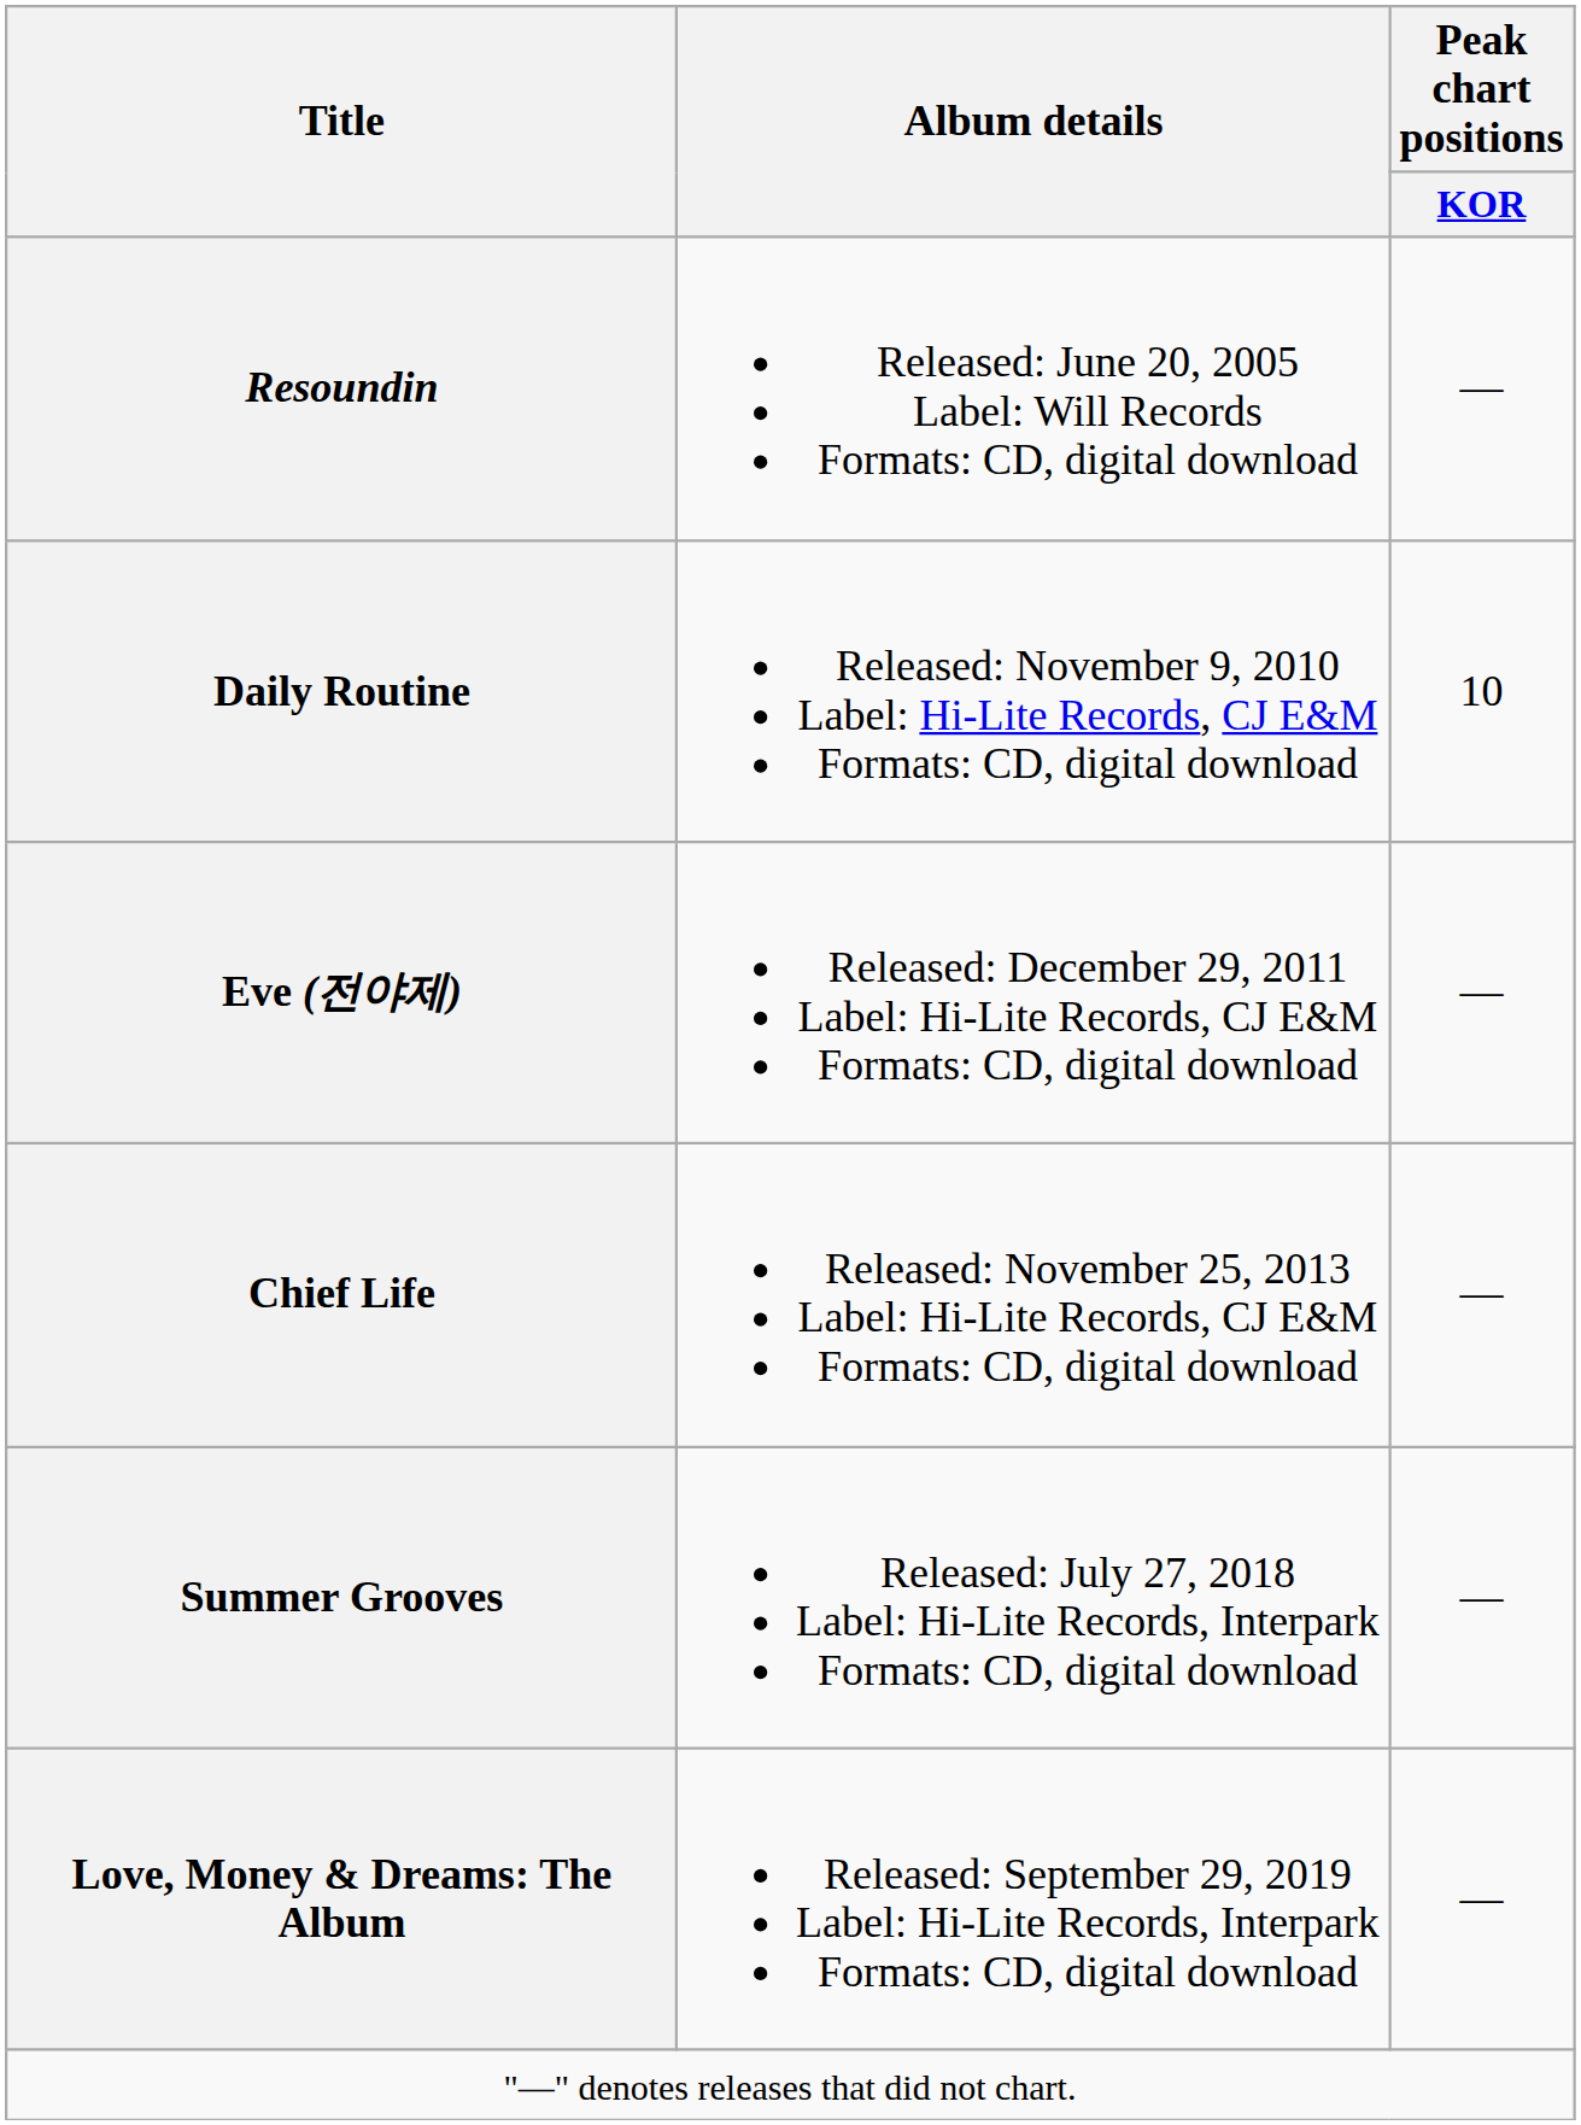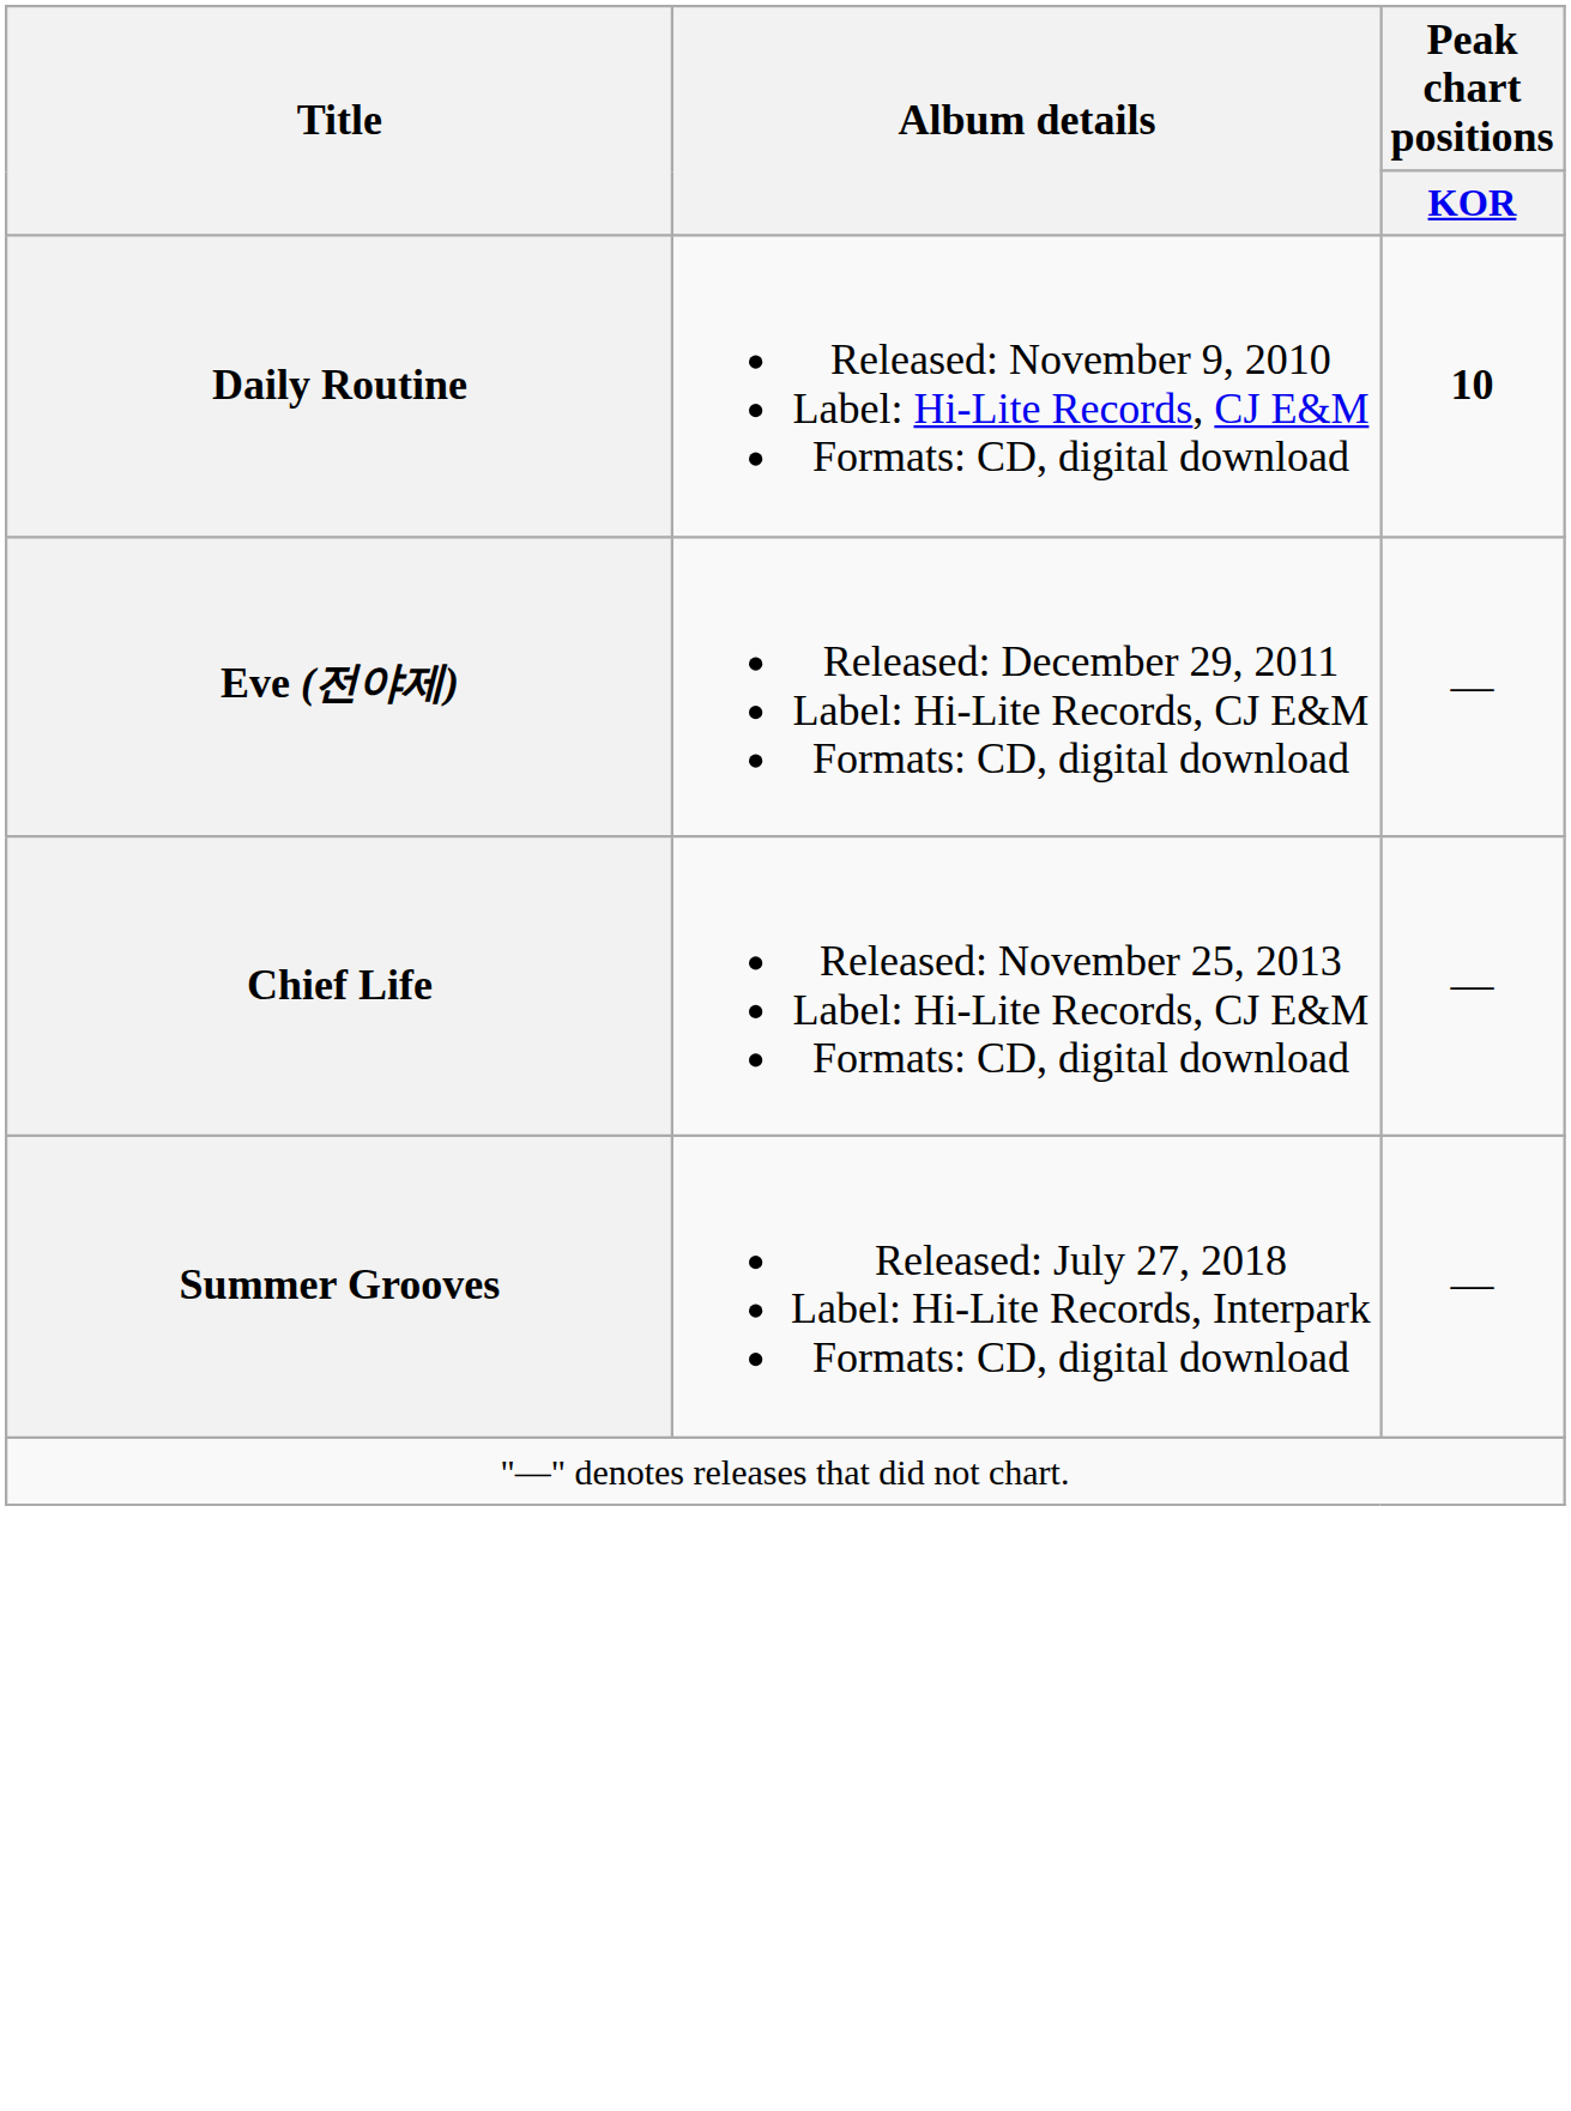 <table class="wikitable plainrowheaders" style="text-align:center;">
 <tr>
 <th scope="col" rowspan="2" style="width:15em;">Title</th>
 <th scope="col" rowspan="2">Album details</th>
 <th scope="col" colspan="1">Peak chart positions</th>
 </tr>
 <tr>
 <th scope="col" style="width:2.5em;font-size:90%;"><a href='#'>KOR</a><br></th>
 </tr>
 <tr>
-<th scope="row"><em>Resoundin<strong></th>
-<td><br><ul><li>Released: June 20, 2005</li><li>Label: Will Records</li><li>Formats: CD, digital download</li></ul></td>
-<td>—</td>
-</tr>
-<tr>
 <th scope="row"></em>Daily Routine<em></th>
 <td><br><ul><li>Released: November 9, 2010</li><li>Label: <a href='#'>Hi-Lite Records</a>, <a href='#'>CJ E&M</a></li><li>Formats: CD, digital download</li></ul></td>
-<td>10</td>
+<td><strong>10</strong></td>
 </tr>
 <tr>
 <th scope="row"></em>Eve<em> (전야제)</th>
 <td><br><ul><li>Released: December 29, 2011</li><li>Label: Hi-Lite Records, CJ E&M</li><li>Formats: CD, digital download</li></ul></td>
 <td>—</td>
 </tr>
 <tr>
 <th scope="row"></em>Chief Life<em></th>
 <td><br><ul><li>Released: November 25, 2013</li><li>Label: Hi-Lite Records, CJ E&M</li><li>Formats: CD, digital download</li></ul></td>
 <td>—</td>
 </tr>
 <tr>
 <th scope="row"></em>Summer Grooves<em></th>
 <td><br><ul><li>Released: July 27, 2018</li><li>Label: Hi-Lite Records, Interpark</li><li>Formats: CD, digital download</li></ul></td>
 <td>—</td>
 </tr>
 <tr>
-<th scope="row"></em>Love, Money & Dreams: The Album <em></th>
-<td><br><ul><li>Released: September 29, 2019</li><li>Label: Hi-Lite Records, Interpark</li><li>Formats: CD, digital download</li></ul></td>
-<td>—</td>
-</tr>
-<tr>
 <td colspan="3" align="center"><small>"—" denotes releases that did not chart.</small></td>
 </tr>
 </table>
